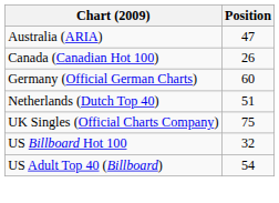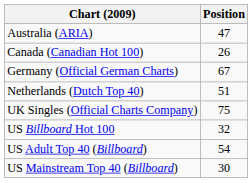 <table class="wikitable sortable">
 <tr>
 <th>Chart (2009)</th>
 <th>Position</th>
 </tr>
 <tr>
 <td>Australia (<a href='#'>ARIA</a>)</td>
 <td style="text-align:center;">47</td>
 </tr>
 <tr>
 <td>Canada (<a href='#'>Canadian Hot 100</a>)</td>
 <td style="text-align:center;">26</td>
 </tr>
 <tr>
 <td>Germany (<a href='#'>Official German Charts</a>)</td>
-<td style="text-align:center;">60</td>
+<td style="text-align:center;">67</td>
 </tr>
 <tr>
 <td>Netherlands (<a href='#'>Dutch Top 40</a>)</td>
 <td style="text-align:center;">51</td>
 </tr>
 <tr>
 <td>UK Singles (<a href='#'>Official Charts Company</a>)</td>
 <td style="text-align:center;">75</td>
 </tr>
 <tr>
 <td>US <a href='#'><em>Billboard</em> Hot 100</a></td>
 <td style="text-align:center;">32</td>
 </tr>
 <tr>
 <td>US <a href='#'>Adult Top 40</a> (<em><a href='#'>Billboard</a></em>)</td>
 <td style="text-align:center;">54</td>
 </tr>
+<tr>
+<td>US <a href='#'>Mainstream Top 40</a> (<em><a href='#'>Billboard</a></em>)</td>
+<td style="text-align:center;">30</td>
+</tr>
 </table>
